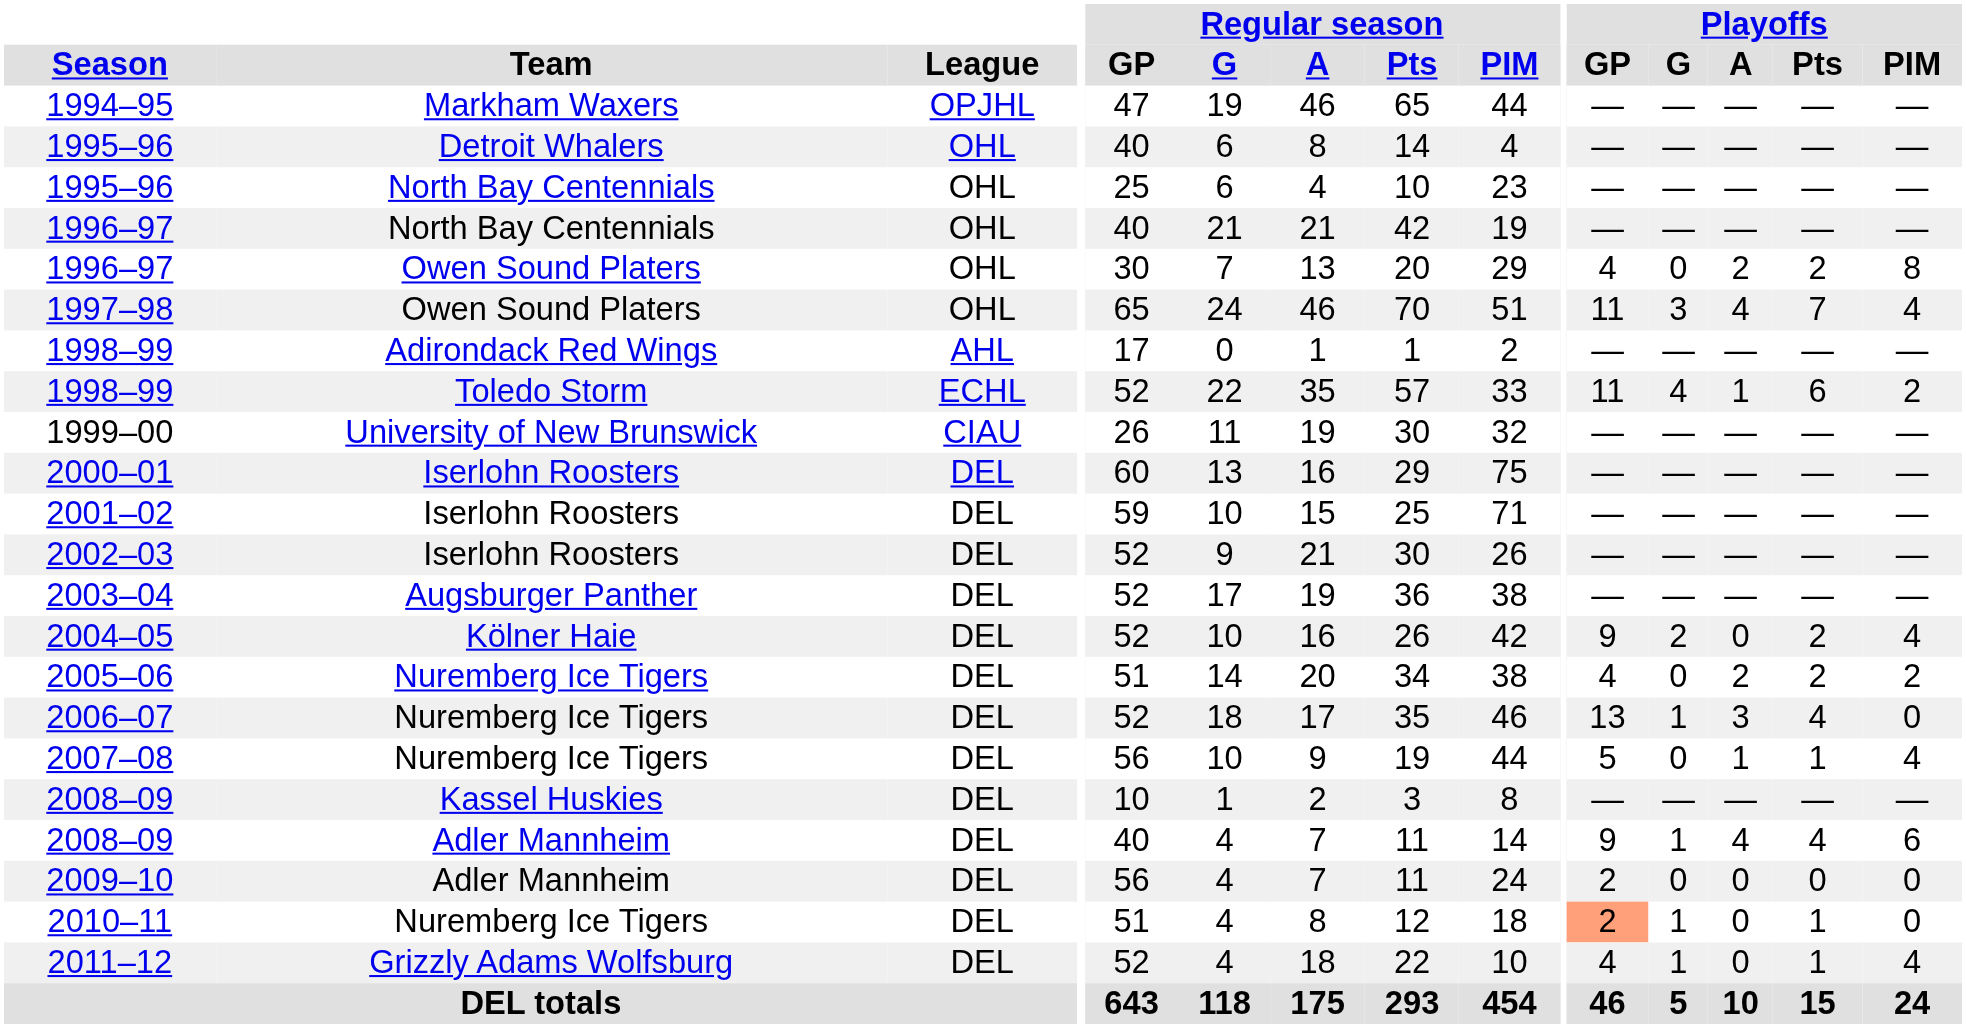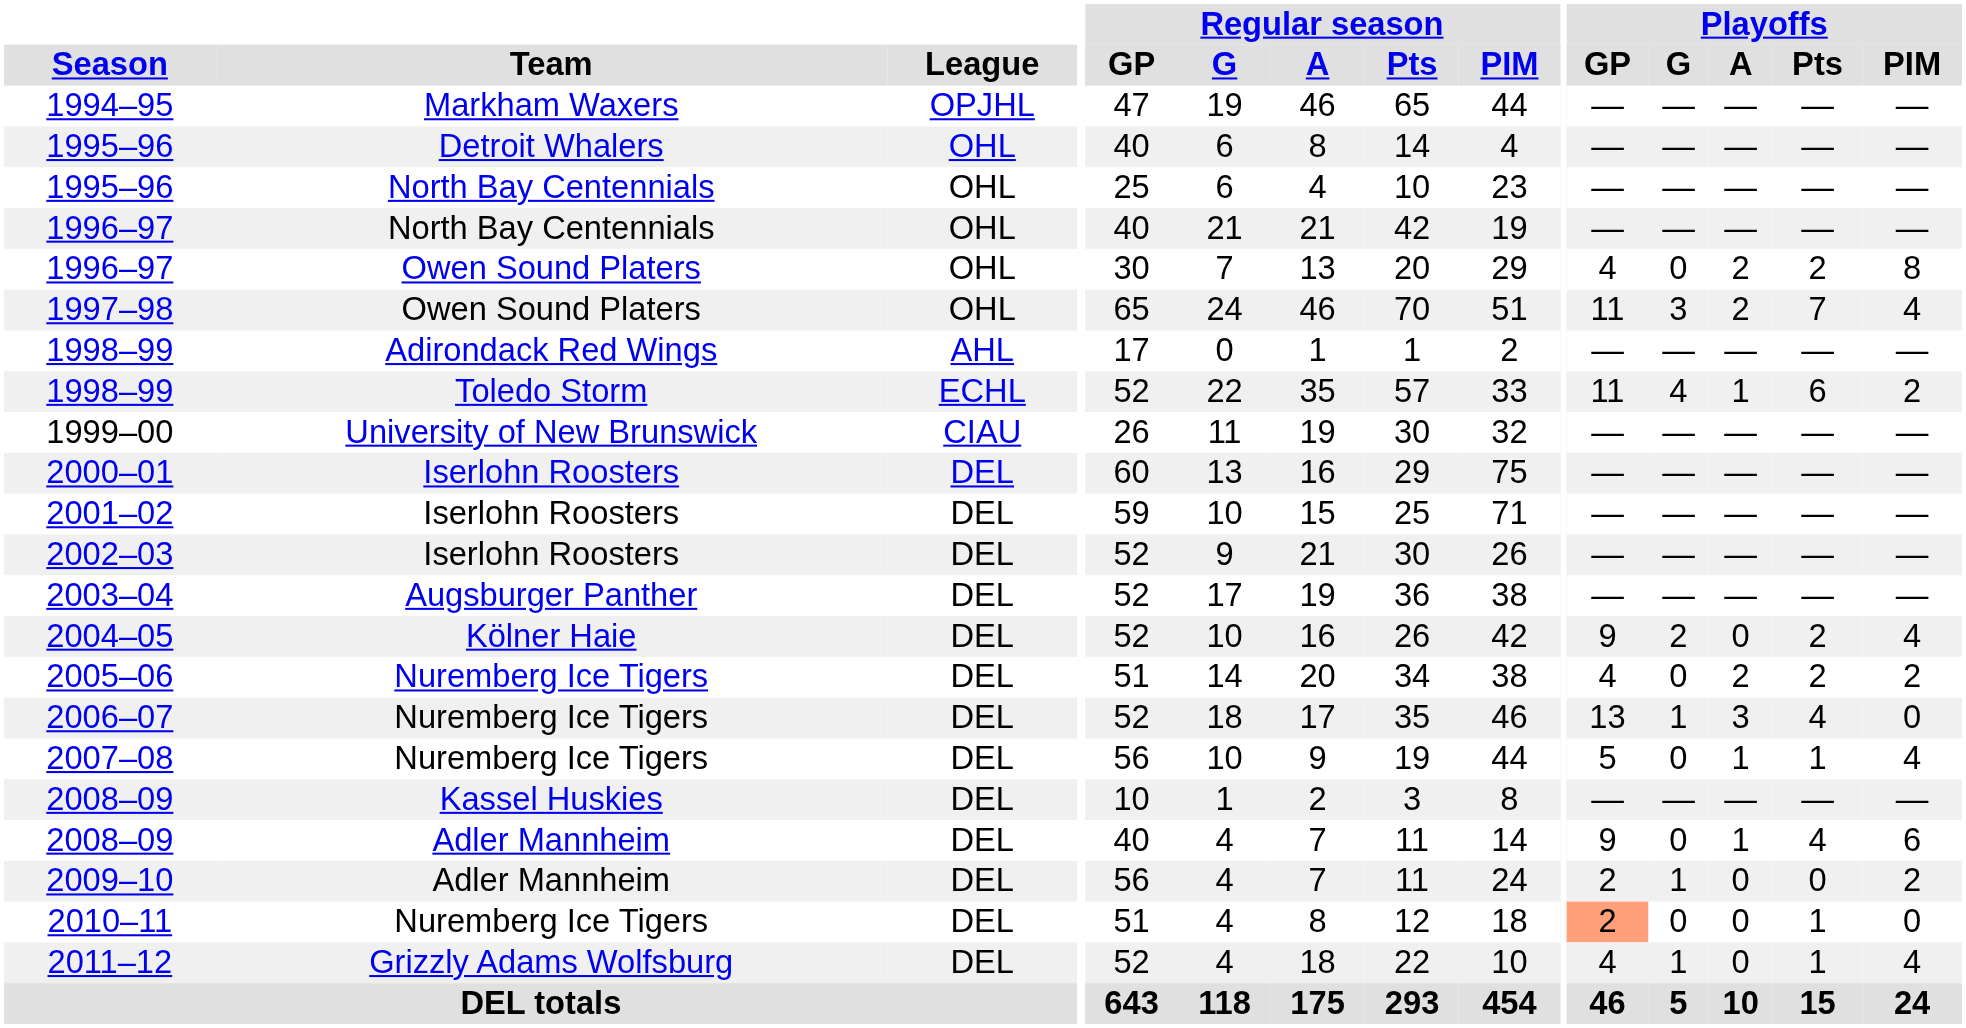 <table border="0" cellpadding="1" cellspacing="0" style="text-align:center; width:60em">
 <tr bgcolor="#e0e0e0">
 <th colspan="3" bgcolor="#ffffff"></th>
 <th rowspan="99" bgcolor="#ffffff"></th>
 <th colspan="5"><a href='#'>Regular season</a></th>
 <th rowspan="99" bgcolor="#ffffff"></th>
 <th colspan="5"><a href='#'>Playoffs</a></th>
 </tr>
 <tr bgcolor="#e0e0e0">
 <th><a href='#'>Season</a></th>
 <th>Team</th>
 <th>League</th>
 <th>GP</th>
 <th><a href='#'>G</a></th>
 <th><a href='#'>A</a></th>
 <th><a href='#'>Pts</a></th>
 <th><a href='#'>PIM</a></th>
 <th>GP</th>
 <th>G</th>
 <th>A</th>
 <th>Pts</th>
 <th>PIM</th>
 </tr>
 <tr>
 <td><a href='#'>1994–95</a></td>
 <td><a href='#'>Markham Waxers</a></td>
 <td><a href='#'>OPJHL</a></td>
 <td>47</td>
 <td>19</td>
 <td>46</td>
 <td>65</td>
 <td>44</td>
 <td>—</td>
 <td>—</td>
 <td>—</td>
 <td>—</td>
 <td>—</td>
 </tr>
 <tr bgcolor="#f0f0f0">
 <td><a href='#'>1995–96</a></td>
 <td><a href='#'>Detroit Whalers</a></td>
 <td><a href='#'>OHL</a></td>
 <td>40</td>
 <td>6</td>
 <td>8</td>
 <td>14</td>
 <td>4</td>
 <td>—</td>
 <td>—</td>
 <td>—</td>
 <td>—</td>
 <td>—</td>
 </tr>
 <tr>
 <td><a href='#'>1995–96</a></td>
 <td><a href='#'>North Bay Centennials</a></td>
 <td>OHL</td>
 <td>25</td>
 <td>6</td>
 <td>4</td>
 <td>10</td>
 <td>23</td>
 <td>—</td>
 <td>—</td>
 <td>—</td>
 <td>—</td>
 <td>—</td>
 </tr>
 <tr bgcolor="#f0f0f0">
 <td><a href='#'>1996–97</a></td>
 <td>North Bay Centennials</td>
 <td>OHL</td>
 <td>40</td>
 <td>21</td>
 <td>21</td>
 <td>42</td>
 <td>19</td>
 <td>—</td>
 <td>—</td>
 <td>—</td>
 <td>—</td>
 <td>—</td>
 </tr>
 <tr>
 <td><a href='#'>1996–97</a></td>
 <td><a href='#'>Owen Sound Platers</a></td>
 <td>OHL</td>
 <td>30</td>
 <td>7</td>
 <td>13</td>
 <td>20</td>
 <td>29</td>
 <td>4</td>
 <td>0</td>
 <td>2</td>
 <td>2</td>
 <td>8</td>
 </tr>
 <tr bgcolor="#f0f0f0">
 <td><a href='#'>1997–98</a></td>
 <td>Owen Sound Platers</td>
 <td>OHL</td>
 <td>65</td>
 <td>24</td>
 <td>46</td>
 <td>70</td>
 <td>51</td>
 <td>11</td>
 <td>3</td>
-<td>4</td>
+<td>2</td>
 <td>7</td>
 <td>4</td>
 </tr>
 <tr>
 <td><a href='#'>1998–99</a></td>
 <td><a href='#'>Adirondack Red Wings</a></td>
 <td><a href='#'>AHL</a></td>
 <td>17</td>
 <td>0</td>
 <td>1</td>
 <td>1</td>
 <td>2</td>
 <td>—</td>
 <td>—</td>
 <td>—</td>
 <td>—</td>
 <td>—</td>
 </tr>
 <tr bgcolor="#f0f0f0">
 <td><a href='#'>1998–99</a></td>
 <td><a href='#'>Toledo Storm</a></td>
 <td><a href='#'>ECHL</a></td>
 <td>52</td>
 <td>22</td>
 <td>35</td>
 <td>57</td>
 <td>33</td>
 <td>11</td>
 <td>4</td>
 <td>1</td>
 <td>6</td>
 <td>2</td>
 </tr>
 <tr>
 <td>1999–00</td>
 <td><a href='#'>University of New Brunswick</a></td>
 <td><a href='#'>CIAU</a></td>
 <td>26</td>
 <td>11</td>
 <td>19</td>
 <td>30</td>
 <td>32</td>
 <td>—</td>
 <td>—</td>
 <td>—</td>
 <td>—</td>
 <td>—</td>
 </tr>
 <tr bgcolor="#f0f0f0">
 <td><a href='#'>2000–01</a></td>
 <td><a href='#'>Iserlohn Roosters</a></td>
 <td><a href='#'>DEL</a></td>
 <td>60</td>
 <td>13</td>
 <td>16</td>
 <td>29</td>
 <td>75</td>
 <td>—</td>
 <td>—</td>
 <td>—</td>
 <td>—</td>
 <td>—</td>
 </tr>
 <tr>
 <td><a href='#'>2001–02</a></td>
 <td>Iserlohn Roosters</td>
 <td>DEL</td>
 <td>59</td>
 <td>10</td>
 <td>15</td>
 <td>25</td>
 <td>71</td>
 <td>—</td>
 <td>—</td>
 <td>—</td>
 <td>—</td>
 <td>—</td>
 </tr>
 <tr bgcolor="#f0f0f0">
 <td><a href='#'>2002–03</a></td>
 <td>Iserlohn Roosters</td>
 <td>DEL</td>
 <td>52</td>
 <td>9</td>
 <td>21</td>
 <td>30</td>
 <td>26</td>
 <td>—</td>
 <td>—</td>
 <td>—</td>
 <td>—</td>
 <td>—</td>
 </tr>
 <tr>
 <td><a href='#'>2003–04</a></td>
 <td><a href='#'>Augsburger Panther</a></td>
 <td>DEL</td>
 <td>52</td>
 <td>17</td>
 <td>19</td>
 <td>36</td>
 <td>38</td>
 <td>—</td>
 <td>—</td>
 <td>—</td>
 <td>—</td>
 <td>—</td>
 </tr>
 <tr bgcolor="#f0f0f0">
 <td><a href='#'>2004–05</a></td>
 <td><a href='#'>Kölner Haie</a></td>
 <td>DEL</td>
 <td>52</td>
 <td>10</td>
 <td>16</td>
 <td>26</td>
 <td>42</td>
 <td>9</td>
 <td>2</td>
 <td>0</td>
 <td>2</td>
 <td>4</td>
 </tr>
 <tr>
 <td><a href='#'>2005–06</a></td>
 <td><a href='#'>Nuremberg Ice Tigers</a></td>
 <td>DEL</td>
 <td>51</td>
 <td>14</td>
 <td>20</td>
 <td>34</td>
 <td>38</td>
 <td>4</td>
 <td>0</td>
 <td>2</td>
 <td>2</td>
 <td>2</td>
 </tr>
 <tr bgcolor="#f0f0f0">
 <td><a href='#'>2006–07</a></td>
 <td>Nuremberg Ice Tigers</td>
 <td>DEL</td>
 <td>52</td>
 <td>18</td>
 <td>17</td>
 <td>35</td>
 <td>46</td>
 <td>13</td>
 <td>1</td>
 <td>3</td>
 <td>4</td>
 <td>0</td>
 </tr>
 <tr>
 <td><a href='#'>2007–08</a></td>
 <td>Nuremberg Ice Tigers</td>
 <td>DEL</td>
 <td>56</td>
 <td>10</td>
 <td>9</td>
 <td>19</td>
 <td>44</td>
 <td>5</td>
 <td>0</td>
 <td>1</td>
 <td>1</td>
 <td>4</td>
 </tr>
 <tr bgcolor="#f0f0f0">
 <td><a href='#'>2008–09</a></td>
 <td><a href='#'>Kassel Huskies</a></td>
 <td>DEL</td>
 <td>10</td>
 <td>1</td>
 <td>2</td>
 <td>3</td>
 <td>8</td>
 <td>—</td>
 <td>—</td>
 <td>—</td>
 <td>—</td>
 <td>—</td>
 </tr>
 <tr>
 <td><a href='#'>2008–09</a></td>
 <td><a href='#'>Adler Mannheim</a></td>
 <td>DEL</td>
 <td>40</td>
 <td>4</td>
 <td>7</td>
 <td>11</td>
 <td>14</td>
 <td>9</td>
+<td>0</td>
 <td>1</td>
-<td>4</td>
 <td>4</td>
 <td>6</td>
 </tr>
 <tr bgcolor="#f0f0f0">
 <td><a href='#'>2009–10</a></td>
 <td>Adler Mannheim</td>
 <td>DEL</td>
 <td>56</td>
 <td>4</td>
 <td>7</td>
 <td>11</td>
 <td>24</td>
 <td>2</td>
+<td>1</td>
 <td>0</td>
 <td>0</td>
-<td>0</td>
-<td>0</td>
+<td>2</td>
 </tr>
 <tr>
 <td><a href='#'>2010–11</a></td>
 <td>Nuremberg Ice Tigers</td>
 <td>DEL</td>
 <td>51</td>
 <td>4</td>
 <td>8</td>
 <td>12</td>
 <td>18</td>
 <td style="background: lightsalmon;">2</td>
-<td>1</td>
+<td>0</td>
 <td>0</td>
 <td>1</td>
 <td>0</td>
 </tr>
 <tr bgcolor="#f0f0f0">
 <td><a href='#'>2011–12</a></td>
 <td><a href='#'>Grizzly Adams Wolfsburg</a></td>
 <td>DEL</td>
 <td>52</td>
 <td>4</td>
 <td>18</td>
 <td>22</td>
 <td>10</td>
 <td>4</td>
 <td>1</td>
 <td>0</td>
 <td>1</td>
 <td>4</td>
 </tr>
 <tr>
 </tr>
 <tr ALIGN="center" bgcolor="#e0e0e0">
 <th colspan="3">DEL totals</th>
 <th ALIGN="center">643</th>
 <th ALIGN="center">118</th>
 <th ALIGN="center">175</th>
 <th ALIGN="center">293</th>
 <th ALIGN="center">454</th>
 <th ALIGN="center">46</th>
 <th ALIGN="center">5</th>
 <th ALIGN="center">10</th>
 <th ALIGN="center">15</th>
 <th ALIGN="center">24</th>
 </tr>
 </table>
